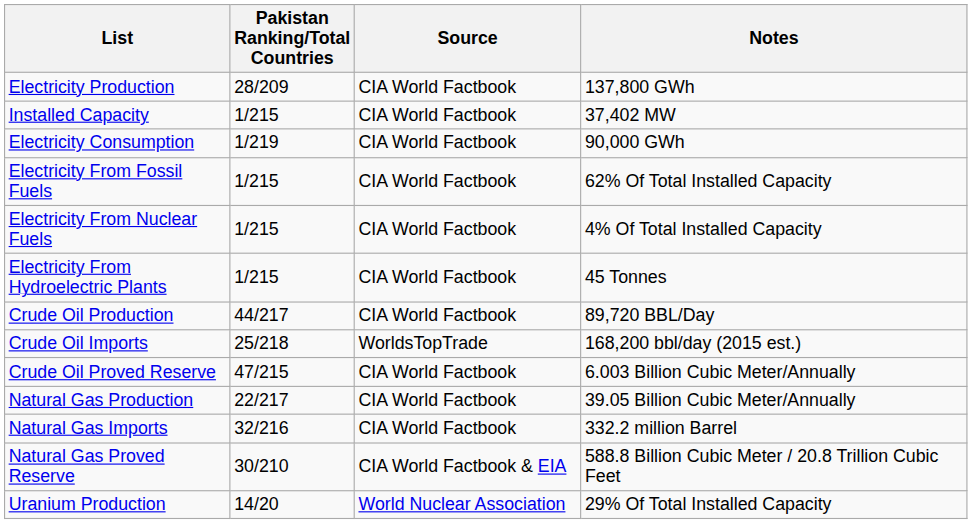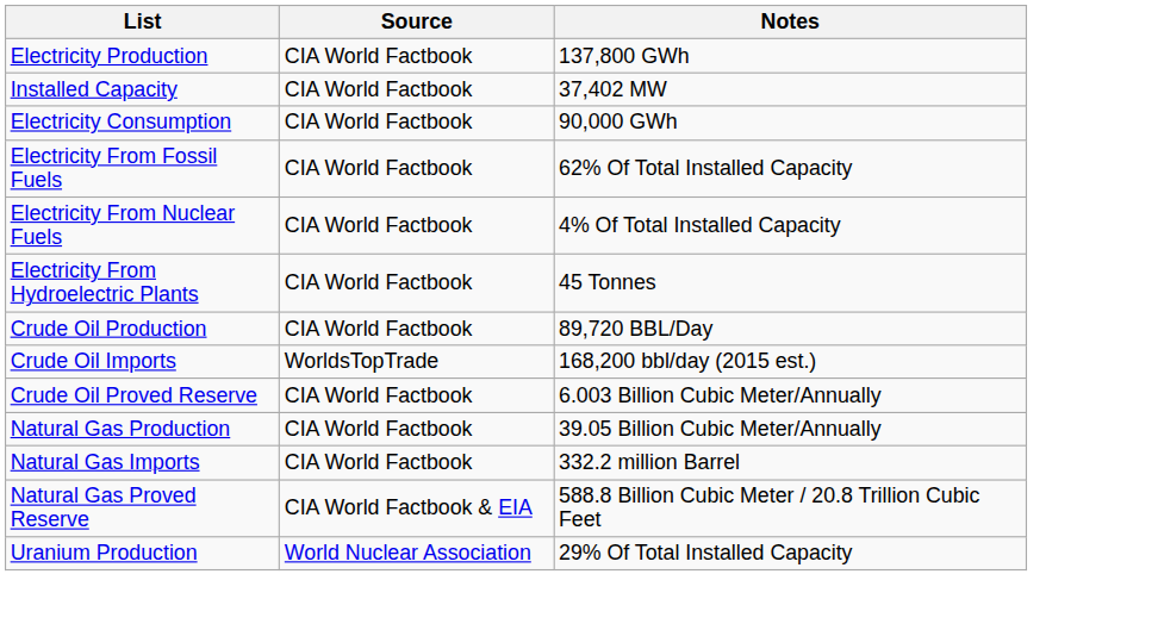 <table class="wikitable">
 <tr>
 <th style="width:200px;">List</th>
-<th width="1">Pakistan Ranking/Total Countries</th>
 <th style="width:200px;">Source</th>
 <th style="width:350px;">Notes</th>
 </tr>
 <tr>
 <td><a href='#'>Electricity Production</a></td>
-<td>28/209</td>
 <td>CIA World Factbook</td>
 <td>137,800 GWh</td>
 </tr>
 <tr>
 <td><a href='#'>Installed Capacity</a></td>
-<td>1/215</td>
 <td>CIA World Factbook</td>
 <td>37,402 MW</td>
 </tr>
 <tr>
 <td><a href='#'>Electricity Consumption</a></td>
-<td>1/219</td>
 <td>CIA World Factbook</td>
 <td>90,000 GWh</td>
 </tr>
 <tr>
 <td><a href='#'>Electricity From Fossil Fuels</a></td>
-<td>1/215</td>
 <td>CIA World Factbook</td>
 <td>62% Of Total Installed Capacity</td>
 </tr>
 <tr>
 <td><a href='#'>Electricity From Nuclear Fuels</a></td>
-<td>1/215</td>
 <td>CIA World Factbook</td>
 <td>4% Of Total Installed Capacity</td>
 </tr>
 <tr>
 <td><a href='#'>Electricity From Hydroelectric Plants</a></td>
-<td>1/215</td>
 <td>CIA World Factbook</td>
 <td>45 Tonnes</td>
 </tr>
 <tr>
 <td><a href='#'>Crude Oil Production</a></td>
-<td>44/217</td>
 <td>CIA World Factbook</td>
 <td>89,720 BBL/Day</td>
 </tr>
 <tr>
 <td><a href='#'>Crude Oil Imports</a></td>
-<td>25/218</td>
 <td>WorldsTopTrade</td>
 <td>168,200 bbl/day  (2015 est.)</td>
 </tr>
 <tr>
 <td><a href='#'>Crude Oil Proved Reserve</a></td>
-<td>47/215</td>
 <td>CIA World Factbook</td>
 <td>6.003 Billion Cubic Meter/Annually</td>
 </tr>
 <tr>
 <td><a href='#'>Natural Gas Production</a></td>
-<td>22/217</td>
 <td>CIA World Factbook</td>
 <td>39.05 Billion Cubic Meter/Annually</td>
 </tr>
 <tr>
 <td><a href='#'>Natural Gas Imports</a></td>
-<td>32/216</td>
 <td>CIA World Factbook</td>
 <td>332.2 million Barrel</td>
 </tr>
 <tr>
 <td><a href='#'>Natural Gas Proved Reserve</a></td>
-<td>30/210</td>
 <td>CIA World Factbook & <a href='#'>EIA</a></td>
 <td>588.8 Billion Cubic Meter / 20.8 Trillion Cubic Feet</td>
 </tr>
 <tr>
 <td><a href='#'>Uranium Production</a></td>
-<td>14/20</td>
 <td><a href='#'>World Nuclear Association</a></td>
 <td>29% Of Total Installed Capacity</td>
 </tr>
 </table>
